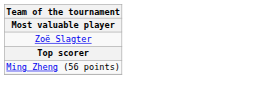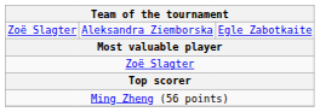 <table class="wikitable" style="text-align:center">
 <tr>
 <th colspan="3">Team of the tournament</th>
+</tr>
+<tr>
+<td> <a href='#'>Zoë Slagter</a></td>
+<td> <a href='#'>Aleksandra Ziemborska</a></td>
+<td> <a href='#'>Egle Zabotkaite</a></td>
 </tr>
 <tr>
 <th colspan="3">Most valuable player</th>
 </tr>
 <tr>
 <td colspan="3"> <a href='#'>Zoë Slagter</a></td>
 </tr>
 <tr>
 <th colspan="3">Top scorer</th>
 </tr>
 <tr>
 <td colspan="3"> <a href='#'>Ming Zheng</a> (56 points)</td>
 </tr>
 <tr>
 </tr>
 </table>
